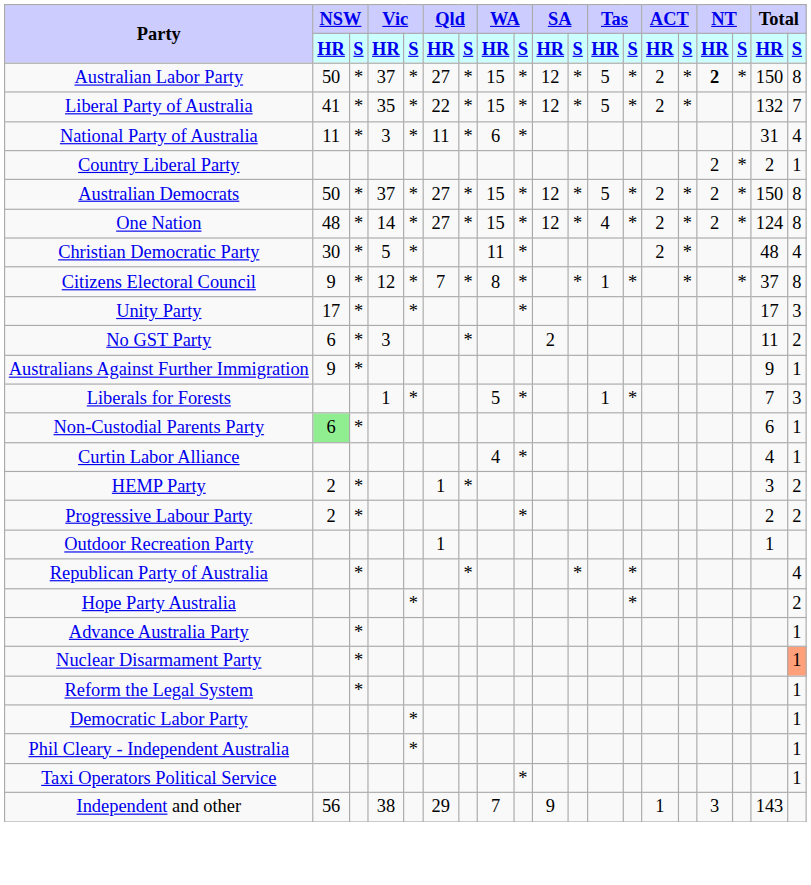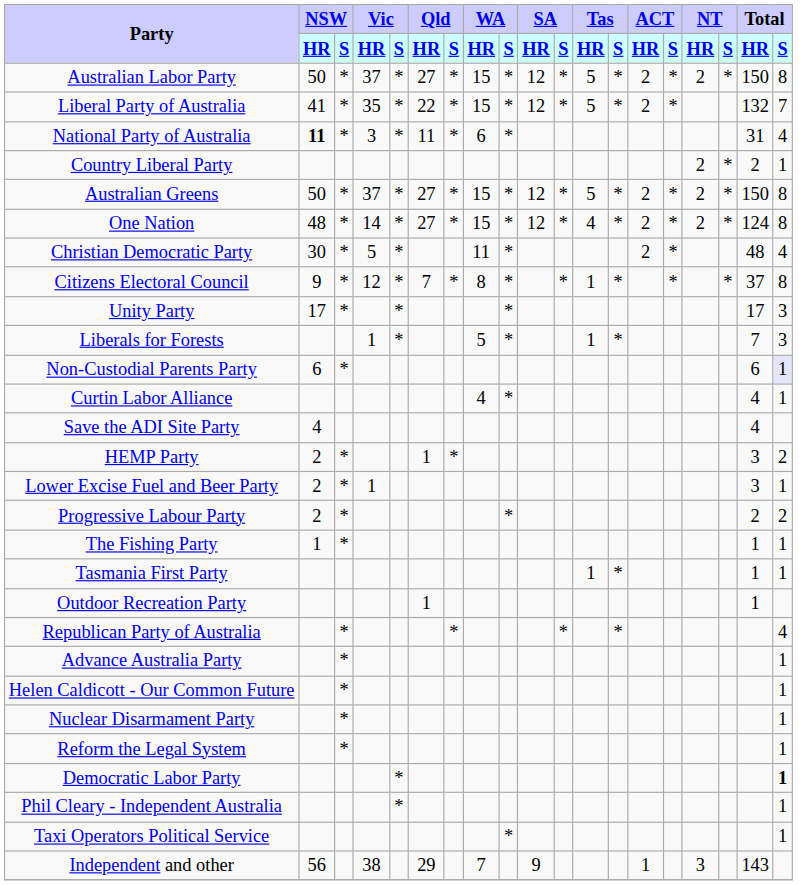 <table class="wikitable" style="text-align:center">
 <tr>
 <th rowspan="2" style="background:#ccf;">Party</th>
 <th colspan="2" style="background:#ccf;"><a href='#'>NSW</a></th>
 <th colspan="2" style="background:#ccf;"><a href='#'>Vic</a></th>
 <th colspan="2" style="background:#ccf;"><a href='#'>Qld</a></th>
 <th colspan="2" style="background:#ccf;"><a href='#'>WA</a></th>
 <th colspan="2" style="background:#ccf;"><a href='#'>SA</a></th>
 <th colspan="2" style="background:#ccf;"><a href='#'>Tas</a></th>
 <th colspan="2" style="background:#ccf;"><a href='#'>ACT</a></th>
 <th colspan="2" style="background:#ccf;"><a href='#'>NT</a></th>
 <th colspan="2" style="background:#ccf;">Total</th>
 </tr>
 <tr>
 <th style="background:#ccffff;"><a href='#'>HR</a></th>
 <th style="background:#ccffff;"><a href='#'>S</a></th>
 <th style="background:#ccffff;"><a href='#'>HR</a></th>
 <th style="background:#ccffff;"><a href='#'>S</a></th>
 <th style="background:#ccffff;"><a href='#'>HR</a></th>
 <th style="background:#ccffff;"><a href='#'>S</a></th>
 <th style="background:#ccffff;"><a href='#'>HR</a></th>
 <th style="background:#ccffff;"><a href='#'>S</a></th>
 <th style="background:#ccffff;"><a href='#'>HR</a></th>
 <th style="background:#ccffff;"><a href='#'>S</a></th>
 <th style="background:#ccffff;"><a href='#'>HR</a></th>
 <th style="background:#ccffff;"><a href='#'>S</a></th>
 <th style="background:#ccffff;"><a href='#'>HR</a></th>
 <th style="background:#ccffff;"><a href='#'>S</a></th>
 <th style="background:#ccffff;"><a href='#'>HR</a></th>
 <th style="background:#ccffff;"><a href='#'>S</a></th>
 <th style="background:#ccffff;"><a href='#'>HR</a></th>
 <th style="background:#ccffff;"><a href='#'>S</a></th>
 </tr>
 <tr>
 <td style="font-size:100%;"><a href='#'>Australian Labor Party</a></td>
 <td>50</td>
 <td>*</td>
 <td>37</td>
 <td>*</td>
 <td>27</td>
 <td>*</td>
 <td>15</td>
 <td>*</td>
 <td>12</td>
 <td>*</td>
 <td>5</td>
 <td>*</td>
 <td>2</td>
 <td>*</td>
-<td><strong>2</strong></td>
+<td>2</td>
 <td>*</td>
 <td>150</td>
 <td>8</td>
 </tr>
 <tr>
 <td style="font-size:100%;"><a href='#'>Liberal Party of Australia</a></td>
 <td>41</td>
 <td>*</td>
 <td>35</td>
 <td>*</td>
 <td>22</td>
 <td>*</td>
 <td>15</td>
 <td>*</td>
 <td>12</td>
 <td>*</td>
 <td>5</td>
 <td>*</td>
 <td>2</td>
 <td>*</td>
 <td></td>
 <td></td>
 <td>132</td>
 <td>7</td>
 </tr>
 <tr>
 <td style="font-size:100%;"><a href='#'>National Party of Australia</a></td>
-<td>11</td>
+<td><strong>11</strong></td>
 <td>*</td>
 <td>3</td>
 <td>*</td>
 <td>11</td>
 <td>*</td>
 <td>6</td>
 <td>*</td>
 <td></td>
 <td></td>
 <td></td>
 <td></td>
 <td></td>
 <td></td>
 <td></td>
 <td></td>
 <td>31</td>
 <td>4</td>
 </tr>
 <tr>
 <td style="font-size:100%;"><a href='#'>Country Liberal Party</a></td>
 <td></td>
 <td></td>
 <td></td>
 <td></td>
 <td></td>
 <td></td>
 <td></td>
 <td></td>
 <td></td>
 <td></td>
 <td></td>
 <td></td>
 <td></td>
 <td></td>
 <td>2</td>
 <td>*</td>
 <td>2</td>
 <td>1</td>
 </tr>
 <tr>
-<td style="font-size:100%;"><a href='#'>Australian Democrats</a></td>
+<td style="font-size:100%;"><a href='#'>Australian Greens</a></td>
 <td>50</td>
 <td>*</td>
 <td>37</td>
 <td>*</td>
 <td>27</td>
 <td>*</td>
 <td>15</td>
 <td>*</td>
 <td>12</td>
 <td>*</td>
 <td>5</td>
 <td>*</td>
 <td>2</td>
 <td>*</td>
 <td>2</td>
 <td>*</td>
 <td>150</td>
 <td>8</td>
 </tr>
 <tr>
 <td style="font-size:100%;"><a href='#'>One Nation</a></td>
 <td>48</td>
 <td>*</td>
 <td>14</td>
 <td>*</td>
 <td>27</td>
 <td>*</td>
 <td>15</td>
 <td>*</td>
 <td>12</td>
 <td>*</td>
 <td>4</td>
 <td>*</td>
 <td>2</td>
 <td>*</td>
 <td>2</td>
 <td>*</td>
 <td>124</td>
 <td>8</td>
 </tr>
 <tr>
 <td style="font-size:100%;"><a href='#'>Christian Democratic Party</a></td>
 <td>30</td>
 <td>*</td>
 <td>5</td>
 <td>*</td>
 <td></td>
 <td></td>
 <td>11</td>
 <td>*</td>
 <td></td>
 <td></td>
 <td></td>
 <td></td>
 <td>2</td>
 <td>*</td>
 <td></td>
 <td></td>
 <td>48</td>
 <td>4</td>
 </tr>
 <tr>
 <td style="font-size:100%;"><a href='#'>Citizens Electoral Council</a></td>
 <td>9</td>
 <td>*</td>
 <td>12</td>
 <td>*</td>
 <td>7</td>
 <td>*</td>
 <td>8</td>
 <td>*</td>
 <td></td>
 <td>*</td>
 <td>1</td>
 <td>*</td>
 <td></td>
 <td>*</td>
 <td></td>
 <td>*</td>
 <td>37</td>
 <td>8</td>
 </tr>
 <tr>
 <td style="font-size:100%;"><a href='#'>Unity Party</a></td>
 <td>17</td>
 <td>*</td>
 <td></td>
 <td>*</td>
 <td></td>
 <td></td>
 <td></td>
 <td>*</td>
 <td></td>
 <td></td>
 <td></td>
 <td></td>
 <td></td>
 <td></td>
 <td></td>
 <td></td>
 <td>17</td>
 <td>3</td>
 </tr>
 <tr>
-<td style="font-size:100%;"><a href='#'>No GST Party</a></td>
-<td>6</td>
-<td>*</td>
-<td>3</td>
-<td></td>
-<td></td>
-<td>*</td>
-<td></td>
-<td></td>
-<td>2</td>
-<td></td>
-<td></td>
-<td></td>
-<td></td>
-<td></td>
-<td></td>
-<td></td>
-<td>11</td>
-<td>2</td>
-</tr>
-<tr>
-<td style="font-size:100%;"><a href='#'>Australians Against Further Immigration</a></td>
-<td>9</td>
-<td>*</td>
-<td></td>
-<td></td>
-<td></td>
-<td></td>
-<td></td>
-<td></td>
-<td></td>
-<td></td>
-<td></td>
-<td></td>
-<td></td>
-<td></td>
-<td></td>
-<td></td>
-<td>9</td>
-<td>1</td>
-</tr>
-<tr>
 <td style="font-size:100%;"><a href='#'>Liberals for Forests</a></td>
 <td></td>
 <td></td>
 <td>1</td>
 <td>*</td>
 <td></td>
 <td></td>
 <td>5</td>
 <td>*</td>
 <td></td>
 <td></td>
 <td>1</td>
 <td>*</td>
 <td></td>
 <td></td>
 <td></td>
 <td></td>
 <td>7</td>
 <td>3</td>
 </tr>
 <tr>
 <td style="font-size:100%;"><a href='#'>Non-Custodial Parents Party</a></td>
-<td style="background: lightgreen;">6</td>
+<td>6</td>
 <td>*</td>
 <td></td>
 <td></td>
 <td></td>
 <td></td>
 <td></td>
 <td></td>
 <td></td>
 <td></td>
 <td></td>
 <td></td>
 <td></td>
 <td></td>
 <td></td>
 <td></td>
 <td>6</td>
-<td>1</td>
+<td style="background: lavender;">1</td>
 </tr>
 <tr>
 <td style="font-size:100%;"><a href='#'>Curtin Labor Alliance</a></td>
 <td></td>
 <td></td>
 <td></td>
 <td></td>
 <td></td>
 <td></td>
 <td>4</td>
 <td>*</td>
 <td></td>
 <td></td>
 <td></td>
 <td></td>
 <td></td>
 <td></td>
 <td></td>
 <td></td>
 <td>4</td>
 <td>1</td>
 </tr>
 <tr>
+<td style="font-size:100%;"><a href='#'>Save the ADI Site Party</a></td>
+<td>4</td>
+<td></td>
+<td></td>
+<td></td>
+<td></td>
+<td></td>
+<td></td>
+<td></td>
+<td></td>
+<td></td>
+<td></td>
+<td></td>
+<td></td>
+<td></td>
+<td></td>
+<td></td>
+<td>4</td>
+<td></td>
+</tr>
+<tr>
 <td style="font-size:100%;"><a href='#'>HEMP Party</a></td>
 <td>2</td>
 <td>*</td>
 <td></td>
 <td></td>
 <td>1</td>
 <td>*</td>
 <td></td>
 <td></td>
 <td></td>
 <td></td>
 <td></td>
 <td></td>
 <td></td>
 <td></td>
 <td></td>
 <td></td>
 <td>3</td>
 <td>2</td>
 </tr>
 <tr>
+<td style="font-size:100%;"><a href='#'>Lower Excise Fuel and Beer Party</a></td>
+<td>2</td>
+<td>*</td>
+<td>1</td>
+<td></td>
+<td></td>
+<td></td>
+<td></td>
+<td></td>
+<td></td>
+<td></td>
+<td></td>
+<td></td>
+<td></td>
+<td></td>
+<td></td>
+<td></td>
+<td>3</td>
+<td>1</td>
+</tr>
+<tr>
 <td style="font-size:100%;"><a href='#'>Progressive Labour Party</a></td>
 <td>2</td>
 <td>*</td>
 <td></td>
 <td></td>
 <td></td>
 <td></td>
 <td></td>
 <td>*</td>
 <td></td>
 <td></td>
 <td></td>
 <td></td>
 <td></td>
 <td></td>
 <td></td>
 <td></td>
 <td>2</td>
 <td>2</td>
+</tr>
+<tr>
+<td style="font-size:100%;"><a href='#'>The Fishing Party</a></td>
+<td>1</td>
+<td>*</td>
+<td></td>
+<td></td>
+<td></td>
+<td></td>
+<td></td>
+<td></td>
+<td></td>
+<td></td>
+<td></td>
+<td></td>
+<td></td>
+<td></td>
+<td></td>
+<td></td>
+<td>1</td>
+<td>1</td>
+</tr>
+<tr>
+<td style="font-size:100%;"><a href='#'>Tasmania First Party</a></td>
+<td></td>
+<td></td>
+<td></td>
+<td></td>
+<td></td>
+<td></td>
+<td></td>
+<td></td>
+<td></td>
+<td></td>
+<td>1</td>
+<td>*</td>
+<td></td>
+<td></td>
+<td></td>
+<td></td>
+<td>1</td>
+<td>1</td>
 </tr>
 <tr>
 <td style="font-size:100%;"><a href='#'>Outdoor Recreation Party</a></td>
 <td></td>
 <td></td>
 <td></td>
 <td></td>
 <td>1</td>
 <td></td>
 <td></td>
 <td></td>
 <td></td>
 <td></td>
 <td></td>
 <td></td>
 <td></td>
 <td></td>
 <td></td>
 <td></td>
 <td>1</td>
 <td></td>
 </tr>
 <tr>
 <td style="font-size:100%;"><a href='#'>Republican Party of Australia</a></td>
 <td></td>
 <td>*</td>
 <td></td>
 <td></td>
 <td></td>
 <td>*</td>
 <td></td>
 <td></td>
 <td></td>
 <td>*</td>
 <td></td>
 <td>*</td>
 <td></td>
 <td></td>
 <td></td>
 <td></td>
 <td></td>
 <td>4</td>
 </tr>
 <tr>
-<td style="font-size:100%;"><a href='#'>Hope Party Australia</a></td>
-<td></td>
-<td></td>
+<td style="font-size:100%;"><a href='#'>Advance Australia Party</a></td>
 <td></td>
 <td>*</td>
 <td></td>
 <td></td>
 <td></td>
 <td></td>
 <td></td>
 <td></td>
 <td></td>
-<td>*</td>
 <td></td>
 <td></td>
 <td></td>
 <td></td>
 <td></td>
-<td>2</td>
+<td></td>
+<td></td>
+<td></td>
+<td>1</td>
 </tr>
 <tr>
-<td style="font-size:100%;"><a href='#'>Advance Australia Party</a></td>
+<td style="font-size:100%;"><a href='#'>Helen Caldicott - Our Common Future</a></td>
 <td></td>
 <td>*</td>
 <td></td>
 <td></td>
 <td></td>
 <td></td>
 <td></td>
 <td></td>
 <td></td>
 <td></td>
 <td></td>
 <td></td>
 <td></td>
 <td></td>
 <td></td>
 <td></td>
 <td></td>
 <td>1</td>
 </tr>
 <tr>
 <td style="font-size:100%;"><a href='#'>Nuclear Disarmament Party</a></td>
 <td></td>
 <td>*</td>
 <td></td>
 <td></td>
 <td></td>
 <td></td>
 <td></td>
 <td></td>
 <td></td>
 <td></td>
 <td></td>
 <td></td>
 <td></td>
 <td></td>
 <td></td>
 <td></td>
 <td></td>
-<td style="background: lightsalmon;">1</td>
+<td>1</td>
 </tr>
 <tr>
 <td style="font-size:100%;"><a href='#'>Reform the Legal System</a></td>
 <td></td>
 <td>*</td>
 <td></td>
 <td></td>
 <td></td>
 <td></td>
 <td></td>
 <td></td>
 <td></td>
 <td></td>
 <td></td>
 <td></td>
 <td></td>
 <td></td>
 <td></td>
 <td></td>
 <td></td>
 <td>1</td>
 </tr>
 <tr>
 <td style="font-size:100%;"><a href='#'>Democratic Labor Party</a></td>
 <td></td>
 <td></td>
 <td></td>
 <td>*</td>
 <td></td>
 <td></td>
 <td></td>
 <td></td>
 <td></td>
 <td></td>
 <td></td>
 <td></td>
 <td></td>
 <td></td>
 <td></td>
 <td></td>
 <td></td>
-<td>1</td>
+<td><strong>1</strong></td>
 </tr>
 <tr>
 <td style="font-size:100%;"><a href='#'>Phil Cleary - Independent Australia</a></td>
 <td></td>
 <td></td>
 <td></td>
 <td>*</td>
 <td></td>
 <td></td>
 <td></td>
 <td></td>
 <td></td>
 <td></td>
 <td></td>
 <td></td>
 <td></td>
 <td></td>
 <td></td>
 <td></td>
 <td></td>
 <td>1</td>
 </tr>
 <tr>
 <td style="font-size:100%;"><a href='#'>Taxi Operators Political Service</a></td>
 <td></td>
 <td></td>
 <td></td>
 <td></td>
 <td></td>
 <td></td>
 <td></td>
 <td>*</td>
 <td></td>
 <td></td>
 <td></td>
 <td></td>
 <td></td>
 <td></td>
 <td></td>
 <td></td>
 <td></td>
 <td>1</td>
 </tr>
 <tr>
 <td style="font-size:100%;"><a href='#'>Independent</a> and other</td>
 <td>56</td>
 <td></td>
 <td>38</td>
 <td></td>
 <td>29</td>
 <td></td>
 <td>7</td>
 <td></td>
 <td>9</td>
 <td></td>
 <td></td>
 <td></td>
 <td>1</td>
 <td></td>
 <td>3</td>
 <td></td>
 <td>143</td>
 <td></td>
 </tr>
 <tr>
 </tr>
 </table>
